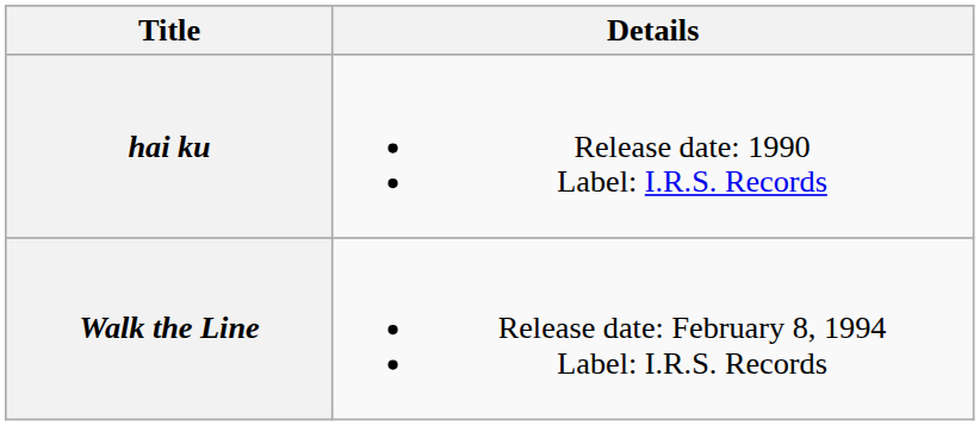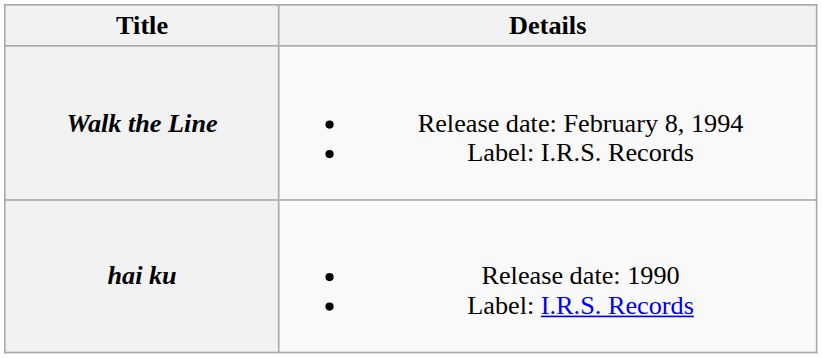 <table class="wikitable plainrowheaders" style="text-align:center;">
 <tr>
 <th style="width:10em;">Title</th>
 <th style="width:20em;">Details</th>
 </tr>
 <tr>
+<th scope="row"><em>Walk the Line</em></th>
+<td><br><ul><li>Release date: February 8, 1994</li><li>Label: I.R.S. Records</li></ul></td>
+</tr>
+<tr>
 <th scope="row"><em>hai ku</em></th>
 <td><br><ul><li>Release date: 1990</li><li>Label: <a href='#'>I.R.S. Records</a></li></ul></td>
 </tr>
-<tr>
-<th scope="row"><em>Walk the Line</em></th>
-<td><br><ul><li>Release date: February 8, 1994</li><li>Label: I.R.S. Records</li></ul></td>
-</tr>
 </table>
